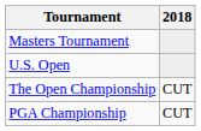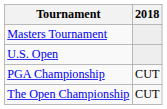 <table class="wikitable" style="font-size:95%;text-align:center;">
 <tr>
 <th>Tournament</th>
 <th>2018</th>
 </tr>
 <tr>
 <td align=left><a href='#'>Masters Tournament</a></td>
 <td style="background:#eeeeee;"></td>
 </tr>
 <tr>
 <td align=left><a href='#'>U.S. Open</a></td>
 <td style="background:#eeeeee;"></td>
 </tr>
 <tr>
+<td align=left><a href='#'>PGA Championship</a></td>
+<td>CUT</td>
+</tr>
+<tr>
 <td align=left><a href='#'>The Open Championship</a></td>
 <td>CUT</td>
 </tr>
-<tr>
-<td align=left><a href='#'>PGA Championship</a></td>
-<td>CUT</td>
-</tr>
 </table>
